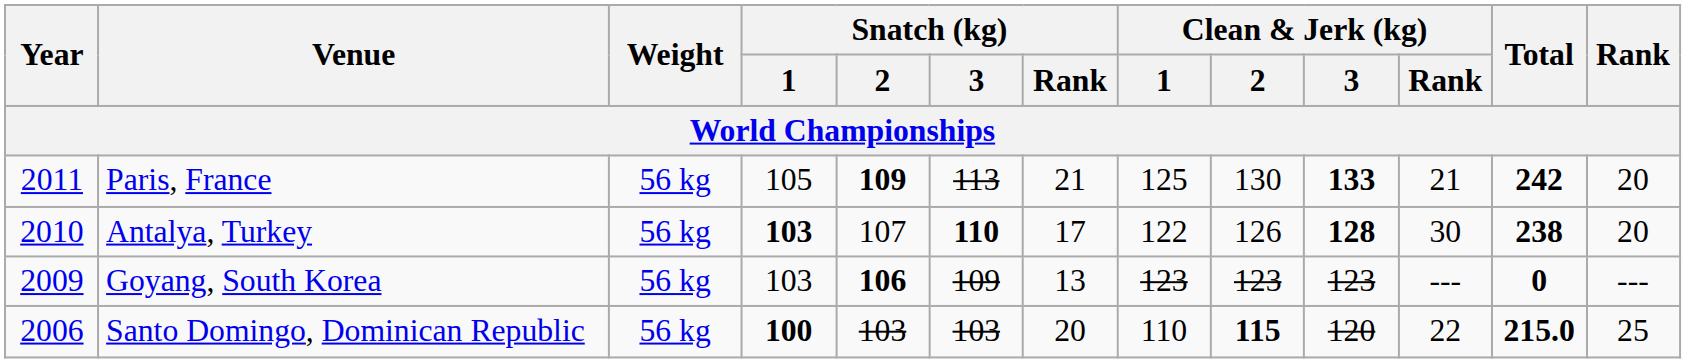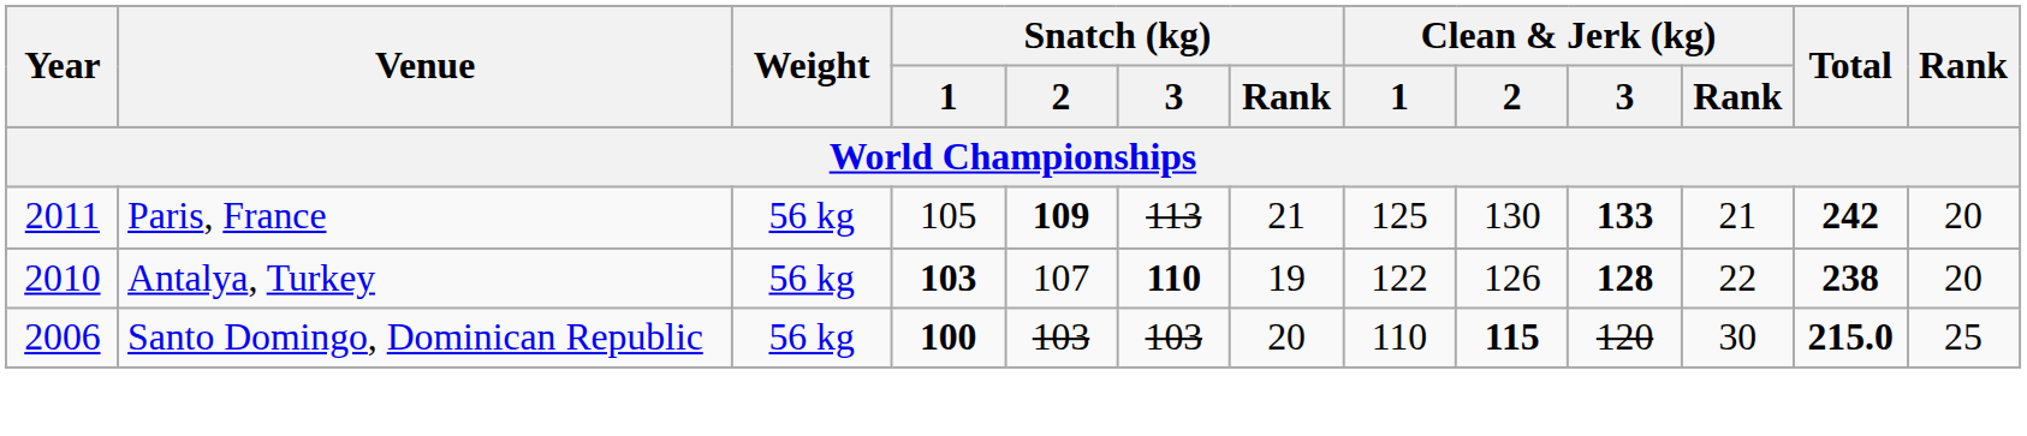 <table class = "wikitable" style="text-align:center;">
 <tr>
 <th rowspan=2 width=40>Year</th>
 <th rowspan=2 width=250>Venue</th>
 <th rowspan=2 width=60>Weight</th>
 <th colspan=4>Snatch (kg)</th>
 <th colspan=4>Clean & Jerk (kg)</th>
 <th rowspan=2 width=40>Total</th>
 <th rowspan=2 width=40>Rank</th>
 </tr>
 <tr>
 <th width=40>1</th>
 <th width=40>2</th>
 <th width=40>3</th>
 <th width=40>Rank</th>
 <th width=40>1</th>
 <th width=40>2</th>
 <th width=40>3</th>
 <th width=40>Rank</th>
 </tr>
 <tr>
 <th colspan=13><a href='#'>World Championships</a></th>
 </tr>
 <tr>
 <td><a href='#'>2011</a></td>
 <td align=left> <a href='#'>Paris</a>, <a href='#'>France</a></td>
 <td><a href='#'>56 kg</a></td>
 <td>105</td>
 <td><strong>109</strong></td>
 <td><s>113</s></td>
 <td>21</td>
 <td>125</td>
 <td>130</td>
 <td><strong>133</strong></td>
 <td>21</td>
 <td><strong>242</strong></td>
 <td>20</td>
 </tr>
 <tr>
 <td><a href='#'>2010</a></td>
 <td align=left> <a href='#'>Antalya</a>, <a href='#'>Turkey</a></td>
 <td><a href='#'>56 kg</a></td>
 <td><strong>103</strong></td>
 <td>107</td>
 <td><strong>110</strong></td>
-<td>17</td>
+<td>19</td>
 <td>122</td>
 <td>126</td>
 <td><strong>128</strong></td>
-<td>30</td>
+<td>22</td>
 <td><strong>238</strong></td>
 <td>20</td>
-</tr>
-<tr>
-<td><a href='#'>2009</a></td>
-<td align=left> <a href='#'>Goyang</a>, <a href='#'>South Korea</a></td>
-<td><a href='#'>56 kg</a></td>
-<td>103</td>
-<td><strong>106</strong></td>
-<td><s>109</s></td>
-<td>13</td>
-<td><s>123</s></td>
-<td><s>123</s></td>
-<td><s>123</s></td>
-<td>---</td>
-<td><strong>0</strong></td>
-<td>---</td>
 </tr>
 <tr>
 <td><a href='#'>2006</a></td>
 <td align=left> <a href='#'>Santo Domingo</a>, <a href='#'>Dominican Republic</a></td>
 <td><a href='#'>56 kg</a></td>
 <td><strong>100</strong></td>
 <td><s>103</s></td>
 <td><s>103</s></td>
 <td>20</td>
 <td>110</td>
 <td><strong>115</strong></td>
 <td><s>120</s></td>
-<td>22</td>
+<td>30</td>
 <td><strong>215.0</strong></td>
 <td>25</td>
 </tr>
 </table>
